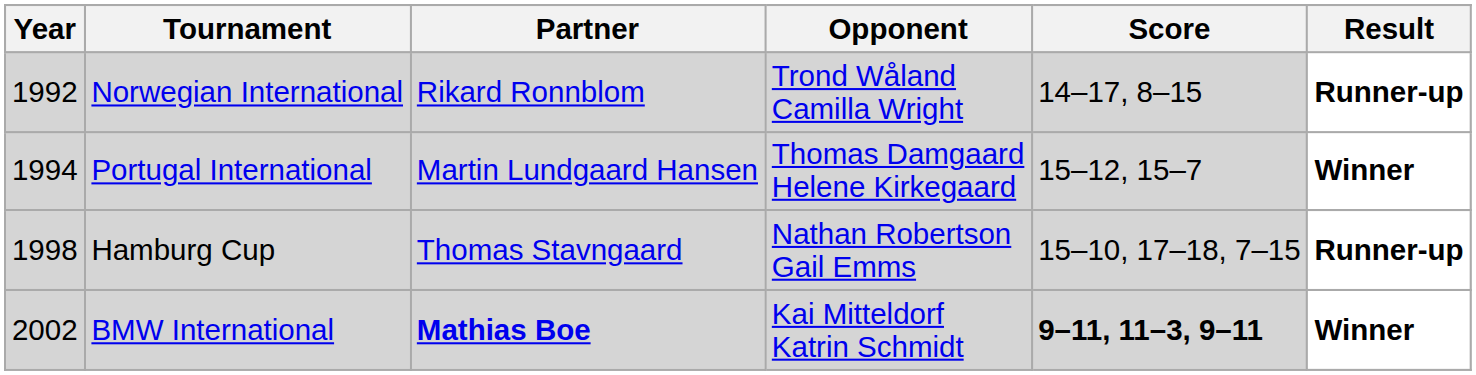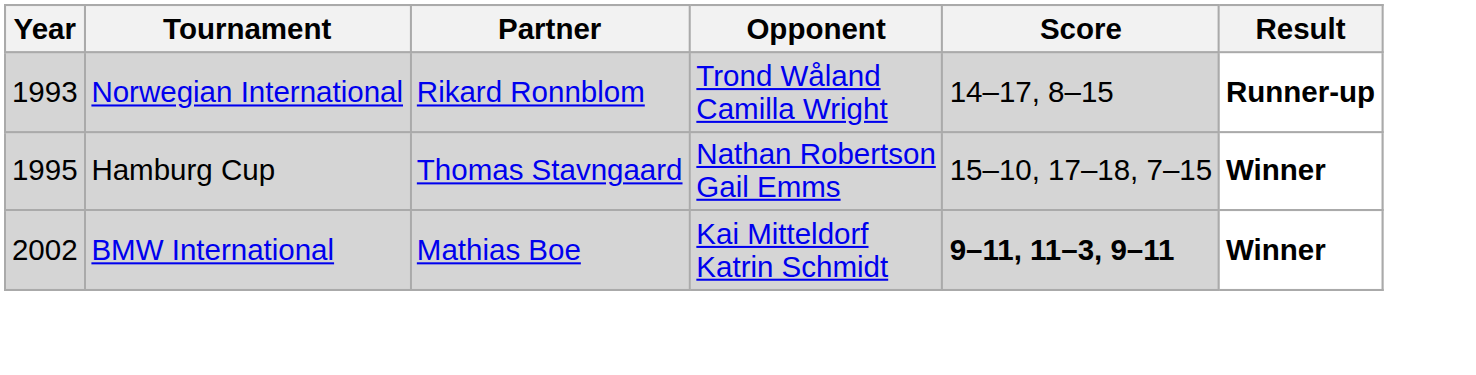 <table class="sortable wikitable" style="font-size: 90%;">
 <tr>
 <th>Year</th>
 <th>Tournament</th>
 <th>Partner</th>
 <th>Opponent</th>
 <th>Score</th>
 <th>Result</th>
 </tr>
 <tr style="background:#D5D5D5">
-<td align="center">1992</td>
+<td align="center">1993</td>
 <td align="left"><a href='#'>Norwegian International</a></td>
 <td align="left"> <a href='#'>Rikard Ronnblom</a></td>
 <td align="left"> <a href='#'>Trond Wåland</a> <br>  <a href='#'>Camilla Wright</a></td>
 <td align="left">14–17, 8–15</td>
 <td style="text-align:left; background:white"> <strong>Runner-up</strong></td>
 </tr>
 <tr style="background:#D5D5D5">
-<td align="center">1994</td>
-<td align="left"><a href='#'>Portugal International</a></td>
-<td align="left"> <a href='#'>Martin Lundgaard Hansen</a></td>
-<td align="left"> <a href='#'>Thomas Damgaard</a> <br>  <a href='#'>Helene Kirkegaard</a></td>
-<td align="left">15–12, 15–7</td>
-<td style="text-align:left; background:white"> <strong>Winner</strong></td>
-</tr>
-<tr style="background:#D5D5D5">
-<td align="center">1998</td>
+<td align="center">1995</td>
 <td align="left">Hamburg Cup</td>
 <td align="left"> <a href='#'>Thomas Stavngaard</a></td>
 <td align="left"> <a href='#'>Nathan Robertson</a> <br>  <a href='#'>Gail Emms</a></td>
 <td align="left">15–10, 17–18, 7–15</td>
-<td style="text-align:left; background:white"> <strong>Runner-up</strong></td>
+<td style="text-align:left; background:white"> <strong>Winner</strong></td>
 </tr>
 <tr style="background:#D5D5D5">
 <td align="center">2002</td>
 <td align="left"><a href='#'>BMW International</a></td>
-<td align="left"><strong> <a href='#'>Mathias Boe</a></strong></td>
+<td align="left"> <a href='#'>Mathias Boe</a></td>
 <td align="left"> <a href='#'>Kai Mitteldorf</a> <br>  <a href='#'>Katrin Schmidt</a></td>
 <td align="left"><strong>9–11, 11–3, 9–11</strong></td>
 <td style="text-align:left; background:white"> <strong>Winner</strong></td>
 </tr>
 </table>
